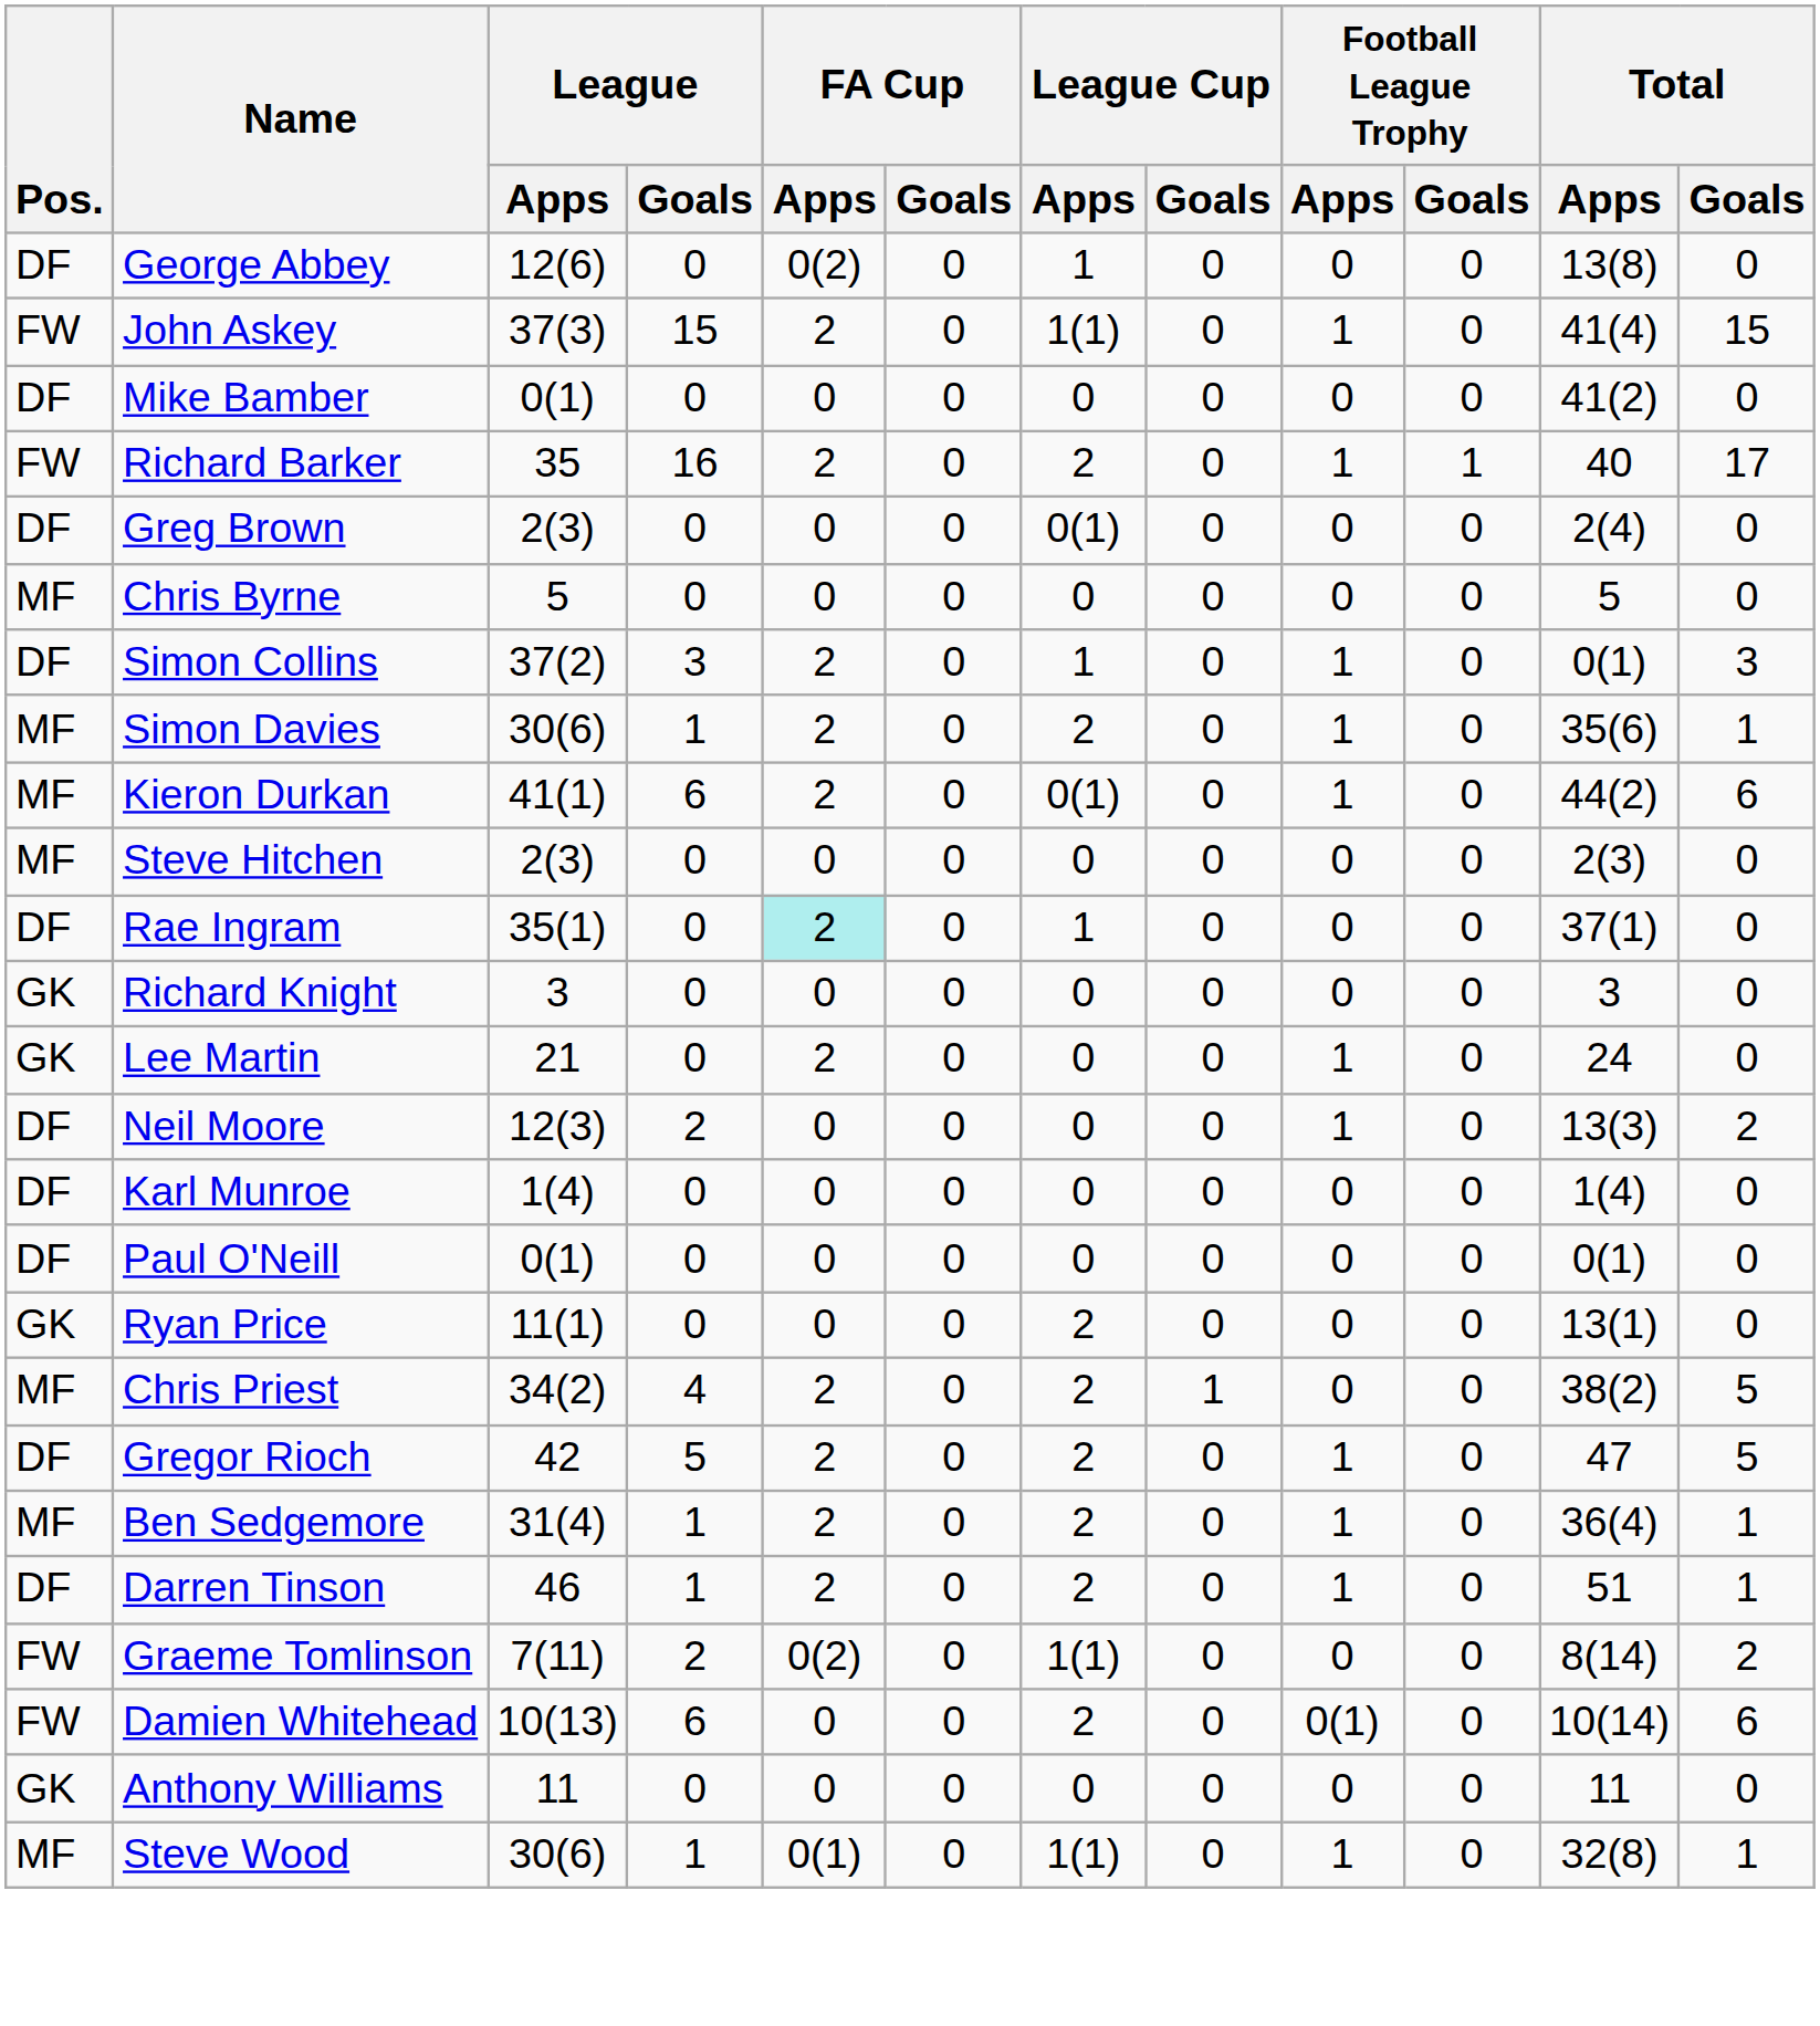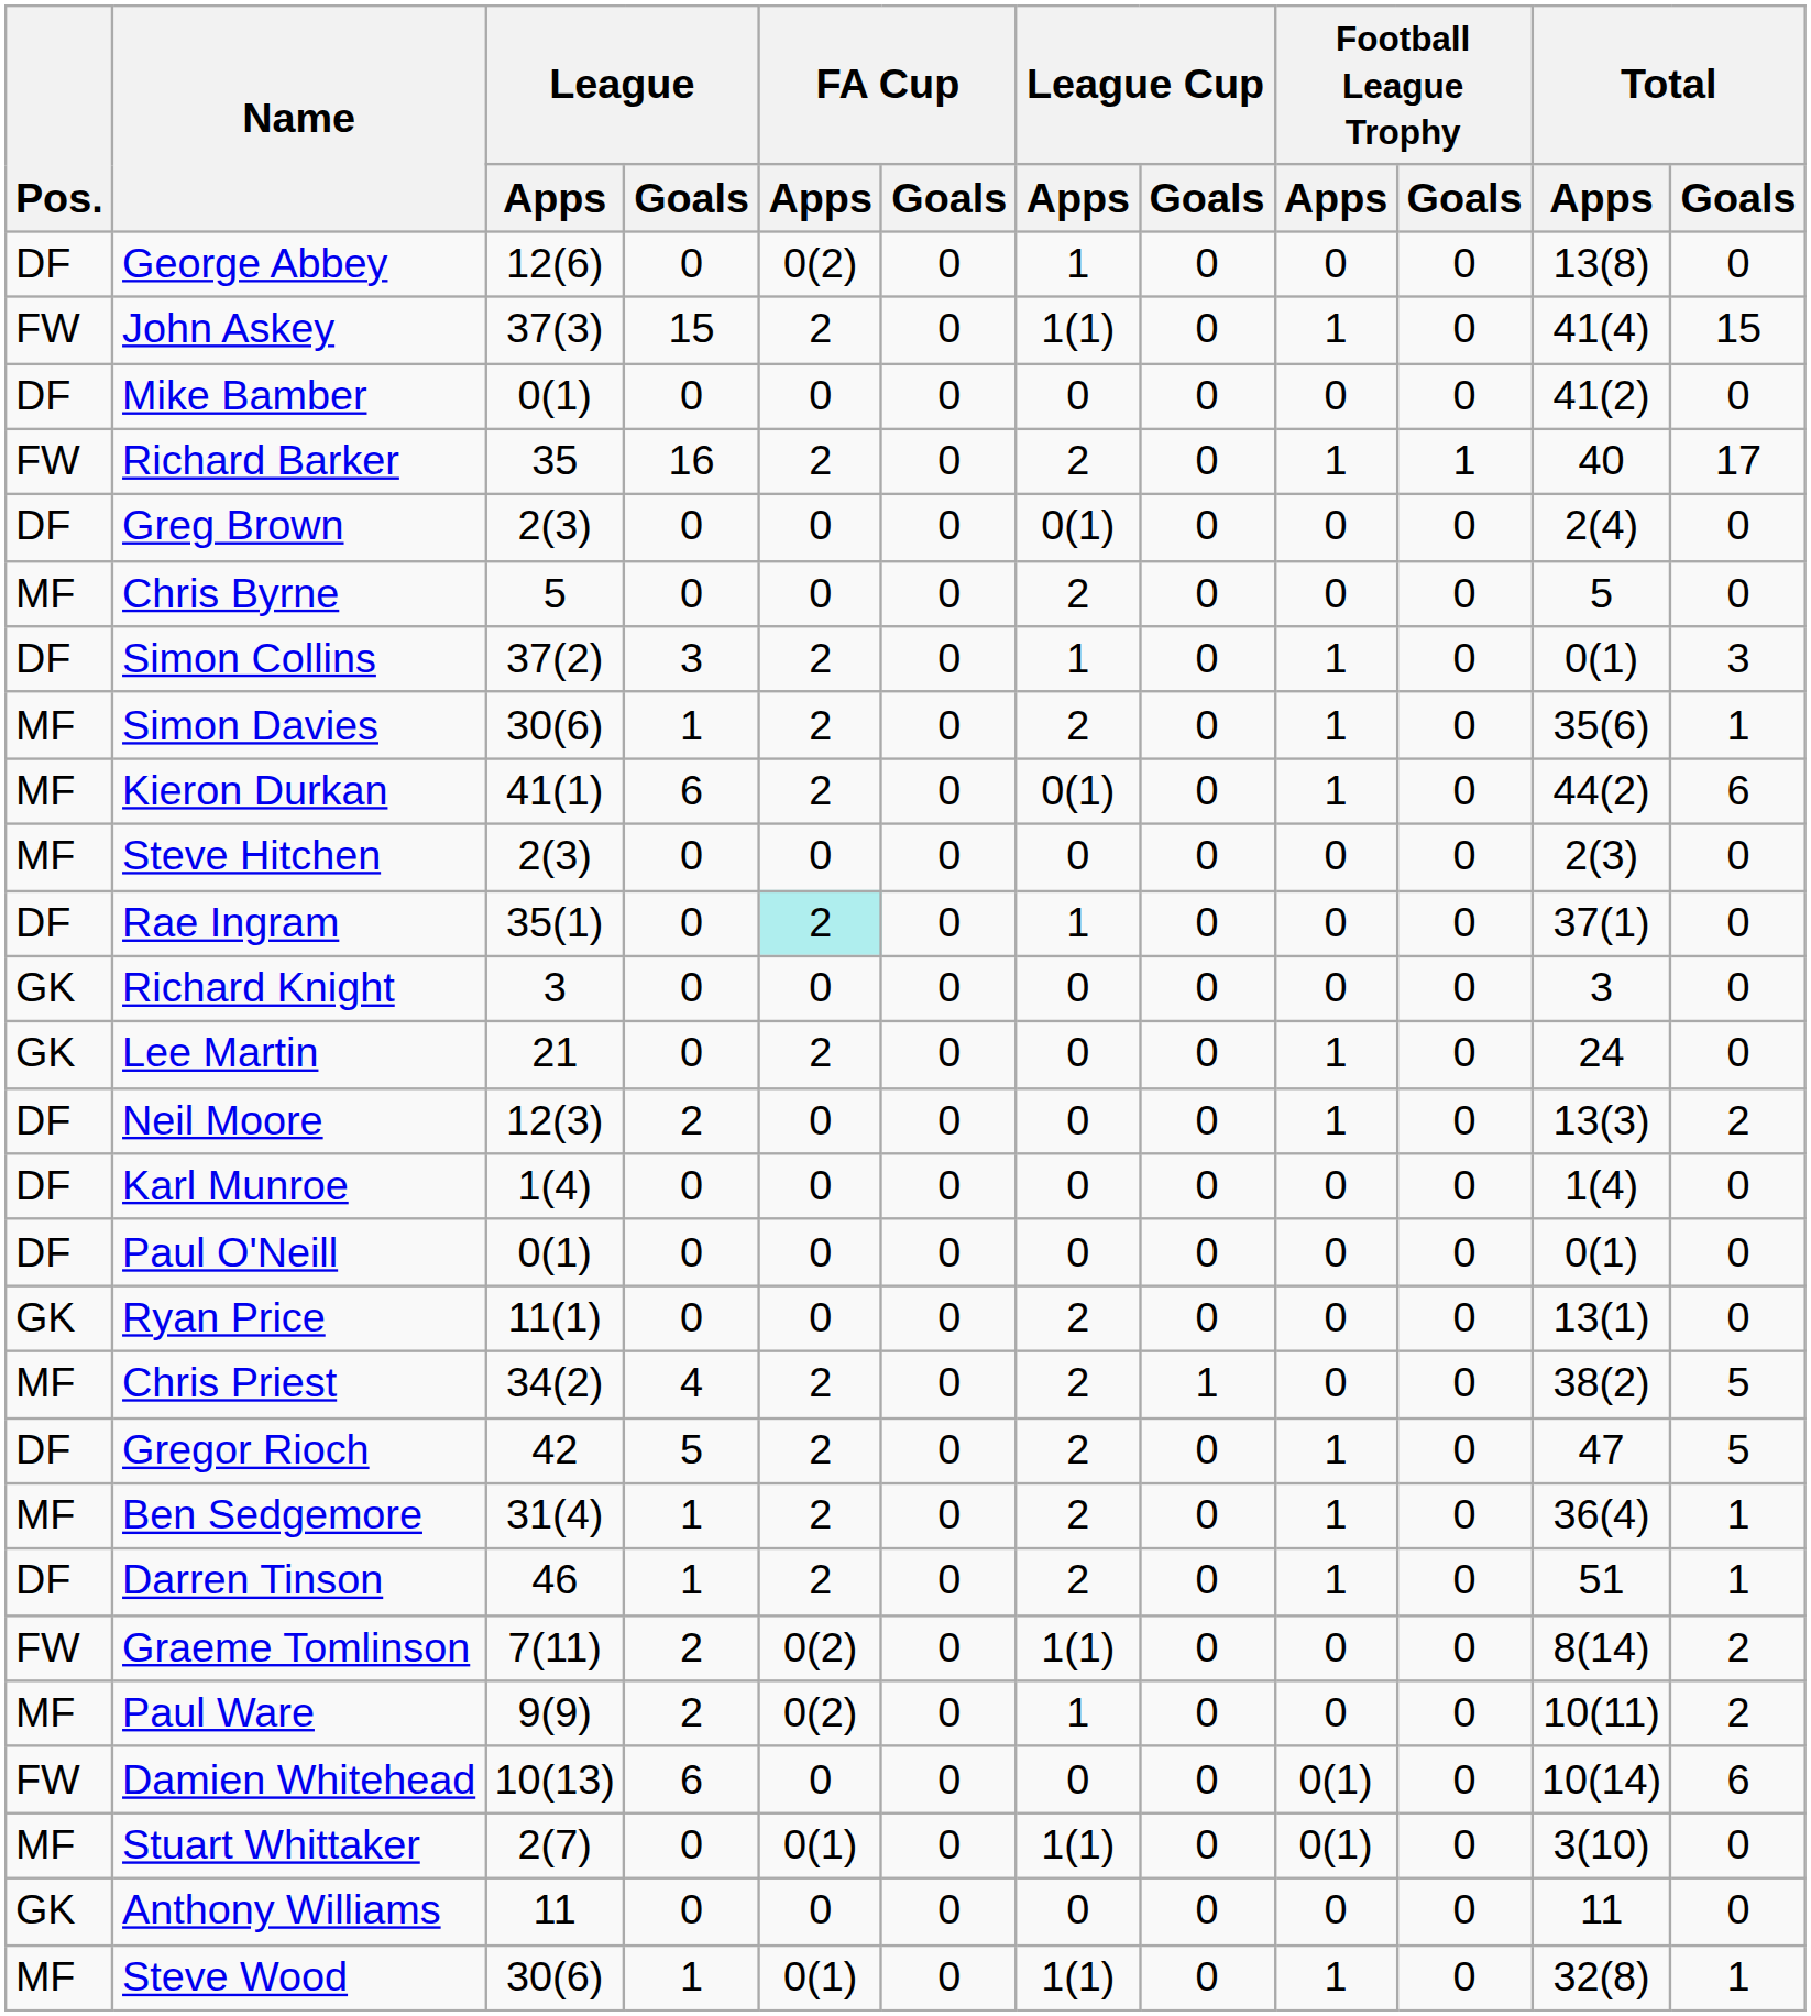 <table class="wikitable" style="text-align:center">
 <tr>
 <th rowspan="2" valign="bottom">Pos.</th>
 <th rowspan="2">Name</th>
 <th colspan="2" width="85">League</th>
 <th colspan="2" width="85">FA Cup</th>
 <th colspan="2" width="85">League Cup</th>
 <th colspan="2" width="85"><small> Football League Trophy </small></th>
 <th colspan="2" width="85">Total</th>
 </tr>
 <tr>
 <th>Apps</th>
 <th>Goals</th>
 <th>Apps</th>
 <th>Goals</th>
 <th>Apps</th>
 <th>Goals</th>
 <th>Apps</th>
 <th>Goals</th>
 <th>Apps</th>
 <th>Goals</th>
 </tr>
 <tr>
 <td align="left">DF</td>
 <td align="left"> <a href='#'>George Abbey</a></td>
 <td>12(6)</td>
 <td>0</td>
 <td>0(2)</td>
 <td>0</td>
 <td>1</td>
 <td>0</td>
 <td>0</td>
 <td>0</td>
 <td>13(8)</td>
 <td>0</td>
 </tr>
 <tr>
 <td align="left">FW</td>
 <td align="left"> <a href='#'>John Askey</a></td>
 <td>37(3)</td>
 <td>15</td>
 <td>2</td>
 <td>0</td>
 <td>1(1)</td>
 <td>0</td>
 <td>1</td>
 <td>0</td>
 <td>41(4)</td>
 <td>15</td>
 </tr>
 <tr>
 <td align="left">DF</td>
 <td align="left"> <a href='#'>Mike Bamber</a></td>
 <td>0(1)</td>
 <td>0</td>
 <td>0</td>
 <td>0</td>
 <td>0</td>
 <td>0</td>
 <td>0</td>
 <td>0</td>
 <td>41(2)</td>
 <td>0</td>
 </tr>
 <tr>
 <td align="left">FW</td>
 <td align="left"> <a href='#'>Richard Barker</a></td>
 <td>35</td>
 <td>16</td>
 <td>2</td>
 <td>0</td>
 <td>2</td>
 <td>0</td>
 <td>1</td>
 <td>1</td>
 <td>40</td>
 <td>17</td>
 </tr>
 <tr>
 <td align="left">DF</td>
 <td align="left"> <a href='#'>Greg Brown</a></td>
 <td>2(3)</td>
 <td>0</td>
 <td>0</td>
 <td>0</td>
 <td>0(1)</td>
 <td>0</td>
 <td>0</td>
 <td>0</td>
 <td>2(4)</td>
 <td>0</td>
 </tr>
 <tr>
 <td align="left">MF</td>
 <td align="left"> <a href='#'>Chris Byrne</a></td>
 <td>5</td>
 <td>0</td>
 <td>0</td>
 <td>0</td>
-<td>0</td>
+<td>2</td>
 <td>0</td>
 <td>0</td>
 <td>0</td>
 <td>5</td>
 <td>0</td>
 </tr>
 <tr>
 <td align="left">DF</td>
 <td align="left"> <a href='#'>Simon Collins</a></td>
 <td>37(2)</td>
 <td>3</td>
 <td>2</td>
 <td>0</td>
 <td>1</td>
 <td>0</td>
 <td>1</td>
 <td>0</td>
 <td>0(1)</td>
 <td>3</td>
 </tr>
 <tr>
 <td align="left">MF</td>
 <td align="left"> <a href='#'>Simon Davies</a></td>
 <td>30(6)</td>
 <td>1</td>
 <td>2</td>
 <td>0</td>
 <td>2</td>
 <td>0</td>
 <td>1</td>
 <td>0</td>
 <td>35(6)</td>
 <td>1</td>
 </tr>
 <tr>
 <td align="left">MF</td>
 <td align="left"> <a href='#'>Kieron Durkan</a></td>
 <td>41(1)</td>
 <td>6</td>
 <td>2</td>
 <td>0</td>
 <td>0(1)</td>
 <td>0</td>
 <td>1</td>
 <td>0</td>
 <td>44(2)</td>
 <td>6</td>
 </tr>
 <tr>
 <td align="left">MF</td>
 <td align="left"> <a href='#'>Steve Hitchen</a></td>
 <td>2(3)</td>
 <td>0</td>
 <td>0</td>
 <td>0</td>
 <td>0</td>
 <td>0</td>
 <td>0</td>
 <td>0</td>
 <td>2(3)</td>
 <td>0</td>
 </tr>
 <tr>
 <td align="left">DF</td>
 <td align="left"> <a href='#'>Rae Ingram</a></td>
 <td>35(1)</td>
 <td>0</td>
 <td style="background: paleturquoise;">2</td>
 <td>0</td>
 <td>1</td>
 <td>0</td>
 <td>0</td>
 <td>0</td>
 <td>37(1)</td>
 <td>0</td>
 </tr>
 <tr>
 <td align="left">GK</td>
 <td align="left"> <a href='#'>Richard Knight</a></td>
 <td>3</td>
 <td>0</td>
 <td>0</td>
 <td>0</td>
 <td>0</td>
 <td>0</td>
 <td>0</td>
 <td>0</td>
 <td>3</td>
 <td>0</td>
 </tr>
 <tr>
 <td align="left">GK</td>
 <td align="left"> <a href='#'>Lee Martin</a></td>
 <td>21</td>
 <td>0</td>
 <td>2</td>
 <td>0</td>
 <td>0</td>
 <td>0</td>
 <td>1</td>
 <td>0</td>
 <td>24</td>
 <td>0</td>
 </tr>
 <tr>
 <td align="left">DF</td>
 <td align="left"> <a href='#'>Neil Moore</a></td>
 <td>12(3)</td>
 <td>2</td>
 <td>0</td>
 <td>0</td>
 <td>0</td>
 <td>0</td>
 <td>1</td>
 <td>0</td>
 <td>13(3)</td>
 <td>2</td>
 </tr>
 <tr>
 <td align="left">DF</td>
 <td align="left"> <a href='#'>Karl Munroe</a></td>
 <td>1(4)</td>
 <td>0</td>
 <td>0</td>
 <td>0</td>
 <td>0</td>
 <td>0</td>
 <td>0</td>
 <td>0</td>
 <td>1(4)</td>
 <td>0</td>
 </tr>
 <tr>
 <td align="left">DF</td>
 <td align="left"> <a href='#'>Paul O'Neill</a></td>
 <td>0(1)</td>
 <td>0</td>
 <td>0</td>
 <td>0</td>
 <td>0</td>
 <td>0</td>
 <td>0</td>
 <td>0</td>
 <td>0(1)</td>
 <td>0</td>
 </tr>
 <tr>
 <td align="left">GK</td>
 <td align="left"> <a href='#'>Ryan Price</a></td>
 <td>11(1)</td>
 <td>0</td>
 <td>0</td>
 <td>0</td>
 <td>2</td>
 <td>0</td>
 <td>0</td>
 <td>0</td>
 <td>13(1)</td>
 <td>0</td>
 </tr>
 <tr>
 <td align="left">MF</td>
 <td align="left"> <a href='#'>Chris Priest</a></td>
 <td>34(2)</td>
 <td>4</td>
 <td>2</td>
 <td>0</td>
 <td>2</td>
 <td>1</td>
 <td>0</td>
 <td>0</td>
 <td>38(2)</td>
 <td>5</td>
 </tr>
 <tr>
 <td align="left">DF</td>
 <td align="left"> <a href='#'>Gregor Rioch</a></td>
 <td>42</td>
 <td>5</td>
 <td>2</td>
 <td>0</td>
 <td>2</td>
 <td>0</td>
 <td>1</td>
 <td>0</td>
 <td>47</td>
 <td>5</td>
 </tr>
 <tr>
 <td align="left">MF</td>
 <td align="left"> <a href='#'>Ben Sedgemore</a></td>
 <td>31(4)</td>
 <td>1</td>
 <td>2</td>
 <td>0</td>
 <td>2</td>
 <td>0</td>
 <td>1</td>
 <td>0</td>
 <td>36(4)</td>
 <td>1</td>
 </tr>
 <tr>
 <td align="left">DF</td>
 <td align="left"> <a href='#'>Darren Tinson</a></td>
 <td>46</td>
 <td>1</td>
 <td>2</td>
 <td>0</td>
 <td>2</td>
 <td>0</td>
 <td>1</td>
 <td>0</td>
 <td>51</td>
 <td>1</td>
 </tr>
 <tr>
 <td align="left">FW</td>
 <td align="left"> <a href='#'>Graeme Tomlinson</a></td>
 <td>7(11)</td>
 <td>2</td>
 <td>0(2)</td>
 <td>0</td>
 <td>1(1)</td>
 <td>0</td>
 <td>0</td>
 <td>0</td>
 <td>8(14)</td>
 <td>2</td>
 </tr>
 <tr>
+<td align="left">MF</td>
+<td align="left"> <a href='#'>Paul Ware</a></td>
+<td>9(9)</td>
+<td>2</td>
+<td>0(2)</td>
+<td>0</td>
+<td>1</td>
+<td>0</td>
+<td>0</td>
+<td>0</td>
+<td>10(11)</td>
+<td>2</td>
+</tr>
+<tr>
 <td align="left">FW</td>
 <td align="left"> <a href='#'>Damien Whitehead</a></td>
 <td>10(13)</td>
 <td>6</td>
 <td>0</td>
 <td>0</td>
-<td>2</td>
+<td>0</td>
 <td>0</td>
 <td>0(1)</td>
 <td>0</td>
 <td>10(14)</td>
 <td>6</td>
+</tr>
+<tr>
+<td align="left">MF</td>
+<td align="left"> <a href='#'>Stuart Whittaker</a></td>
+<td>2(7)</td>
+<td>0</td>
+<td>0(1)</td>
+<td>0</td>
+<td>1(1)</td>
+<td>0</td>
+<td>0(1)</td>
+<td>0</td>
+<td>3(10)</td>
+<td>0</td>
 </tr>
 <tr>
 <td align="left">GK</td>
 <td align="left"> <a href='#'>Anthony Williams</a></td>
 <td>11</td>
 <td>0</td>
 <td>0</td>
 <td>0</td>
 <td>0</td>
 <td>0</td>
 <td>0</td>
 <td>0</td>
 <td>11</td>
 <td>0</td>
 </tr>
 <tr>
 <td align="left">MF</td>
 <td align="left"> <a href='#'>Steve Wood</a></td>
 <td>30(6)</td>
 <td>1</td>
 <td>0(1)</td>
 <td>0</td>
 <td>1(1)</td>
 <td>0</td>
 <td>1</td>
 <td>0</td>
 <td>32(8)</td>
 <td>1</td>
 </tr>
 </table>
